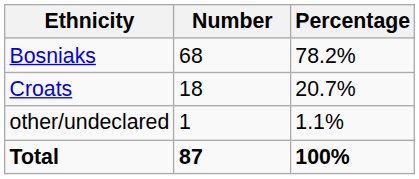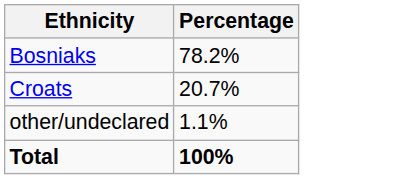 <table class="wikitable">
 <tr>
 <th width="100px">Ethnicity</th>
-<th width="80px">Number</th>
 <th width="80px">Percentage</th>
 </tr>
 <tr>
 <td><a href='#'>Bosniaks</a></td>
-<td>68</td>
 <td>78.2%</td>
 </tr>
 <tr>
 <td><a href='#'>Croats</a></td>
-<td>18</td>
 <td>20.7%</td>
 </tr>
 <tr>
 <td>other/undeclared</td>
-<td>1</td>
 <td>1.1%</td>
 </tr>
 <tr>
 <td><strong>Total</strong></td>
-<td><strong>87</strong></td>
 <td><strong>100%</strong></td>
 </tr>
 </table>
